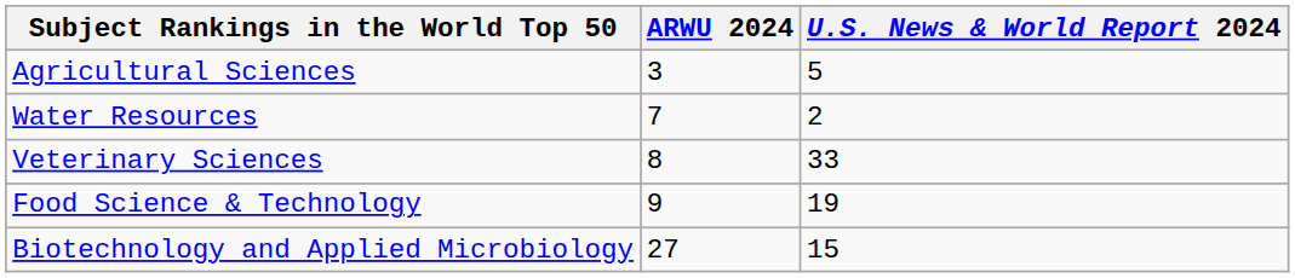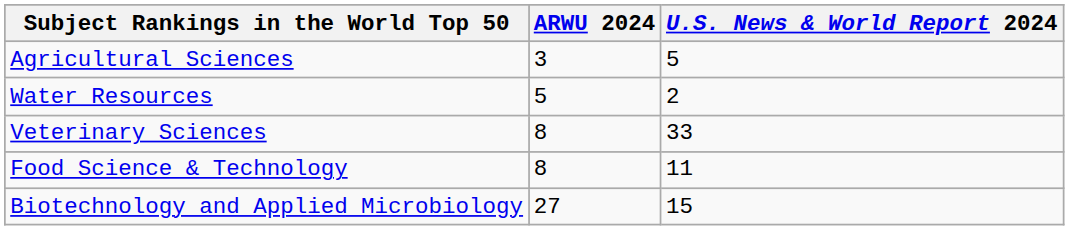 <table class="wikitable">
 <tr>
 <th>Subject Rankings in the World Top 50</th>
 <th><a href='#'>ARWU</a> 2024</th>
 <th><a href='#'><em>U.S. News & World Report</em></a> 2024<em></em></th>
 </tr>
 <tr>
 <td><a href='#'>Agricultural Sciences</a></td>
 <td>3</td>
 <td>5</td>
 </tr>
 <tr>
 <td><a href='#'>Water Resources</a></td>
-<td>7</td>
+<td>5</td>
 <td>2</td>
 </tr>
 <tr>
 <td><a href='#'>Veterinary Sciences</a></td>
 <td>8</td>
 <td>33</td>
 </tr>
 <tr>
 <td><a href='#'>Food Science & Technology</a></td>
-<td>9</td>
-<td>19</td>
+<td>8</td>
+<td>11</td>
 </tr>
 <tr>
 <td><a href='#'>Biotechnology and Applied Microbiology</a></td>
 <td>27</td>
 <td>15</td>
 </tr>
 </table>
